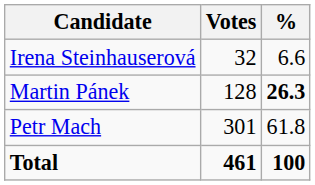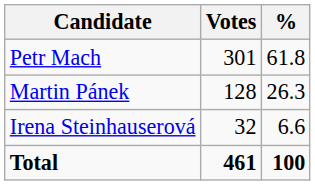 <table class=wikitable style=text-align:right>
 <tr>
 <th>Candidate</th>
 <th>Votes</th>
 <th>%</th>
 </tr>
 <tr>
-<td align=left><a href='#'>Irena Steinhauserová</a></td>
-<td>32</td>
-<td>6.6</td>
+<td align=left><a href='#'>Petr Mach</a></td>
+<td>301</td>
+<td>61.8</td>
 </tr>
 <tr>
 <td align=left><a href='#'>Martin Pánek</a></td>
 <td>128</td>
-<td><strong>26.3</strong></td>
+<td>26.3</td>
 </tr>
 <tr>
-<td align=left><a href='#'>Petr Mach</a></td>
-<td>301</td>
-<td>61.8</td>
+<td align=left><a href='#'>Irena Steinhauserová</a></td>
+<td>32</td>
+<td>6.6</td>
 </tr>
 <tr>
 <td align=left><strong>Total</strong></td>
 <td><strong>461</strong></td>
 <td><strong>100</strong></td>
 </tr>
 </table>
